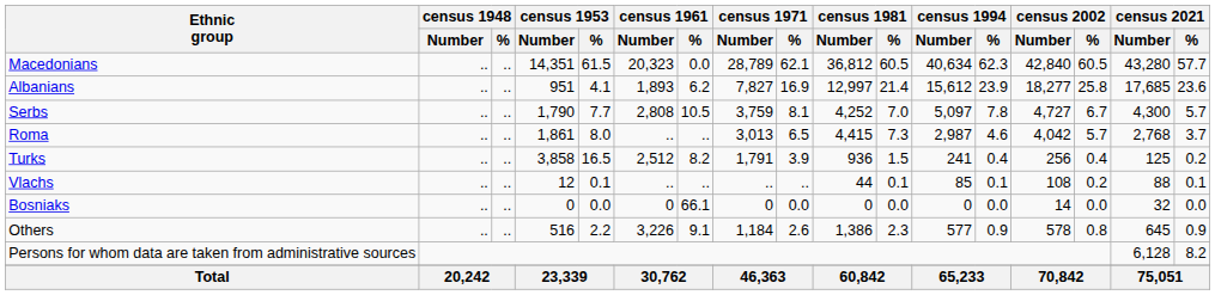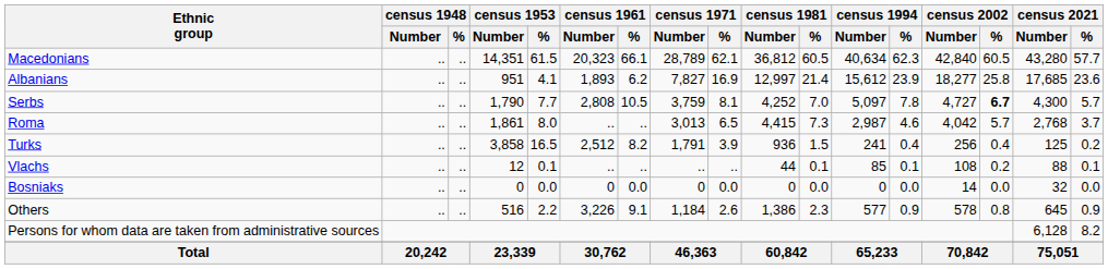 <table class="wikitable">
 <tr bgcolor="#e0e0e0">
 <th rowspan="2">Ethnic<br>group</th>
 <th colspan="2">census 1948</th>
 <th colspan="2">census 1953</th>
 <th colspan="2">census 1961</th>
 <th colspan="2">census 1971</th>
 <th colspan="2">census 1981</th>
 <th colspan="2">census 1994</th>
 <th colspan="2">census 2002</th>
 <th colspan="2">census 2021</th>
 </tr>
 <tr bgcolor="#e0e0e0">
 <th>Number</th>
 <th>%</th>
 <th>Number</th>
 <th>%</th>
 <th>Number</th>
 <th>%</th>
 <th>Number</th>
 <th>%</th>
 <th>Number</th>
 <th>%</th>
 <th>Number</th>
 <th>%</th>
 <th>Number</th>
 <th>%</th>
 <th>Number</th>
 <th>%</th>
 </tr>
 <tr>
 <td><a href='#'>Macedonians</a></td>
 <td align="right">..</td>
 <td align="right">..</td>
 <td align="right">14,351</td>
 <td align="right">61.5</td>
 <td align="right">20,323</td>
-<td align="right">0.0</td>
+<td align="right">66.1</td>
 <td align="right">28,789</td>
 <td align="right">62.1</td>
 <td align="right">36,812</td>
 <td align="right">60.5</td>
 <td align="right">40,634</td>
 <td align="right">62.3</td>
 <td align="right">42,840</td>
 <td align="right">60.5</td>
 <td align="right">43,280</td>
 <td align="right">57.7</td>
 </tr>
 <tr>
 <td><a href='#'>Albanians</a></td>
 <td align="right">..</td>
 <td align="right">..</td>
 <td align="right">951</td>
 <td align="right">4.1</td>
 <td align="right">1,893</td>
 <td align="right">6.2</td>
 <td align="right">7,827</td>
 <td align="right">16.9</td>
 <td align="right">12,997</td>
 <td align="right">21.4</td>
 <td align="right">15,612</td>
 <td align="right">23.9</td>
 <td align="right">18,277</td>
 <td align="right">25.8</td>
 <td align="right">17,685</td>
 <td align="right">23.6</td>
 </tr>
 <tr>
 <td><a href='#'>Serbs</a></td>
 <td align="right">..</td>
 <td align="right">..</td>
 <td align="right">1,790</td>
 <td align="right">7.7</td>
 <td align="right">2,808</td>
 <td align="right">10.5</td>
 <td align="right">3,759</td>
 <td align="right">8.1</td>
 <td align="right">4,252</td>
 <td align="right">7.0</td>
 <td align="right">5,097</td>
 <td align="right">7.8</td>
 <td align="right">4,727</td>
-<td align="right">6.7</td>
+<td align="right"><strong>6.7</strong></td>
 <td align="right">4,300</td>
 <td align="right">5.7</td>
 </tr>
 <tr>
 <td><a href='#'>Roma</a></td>
 <td align="right">..</td>
 <td align="right">..</td>
 <td align="right">1,861</td>
 <td align="right">8.0</td>
 <td align="right">..</td>
 <td align="right">..</td>
 <td align="right">3,013</td>
 <td align="right">6.5</td>
 <td align="right">4,415</td>
 <td align="right">7.3</td>
 <td align="right">2,987</td>
 <td align="right">4.6</td>
 <td align="right">4,042</td>
 <td align="right">5.7</td>
 <td align="right">2,768</td>
 <td align="right">3.7</td>
 </tr>
 <tr>
 <td><a href='#'>Turks</a></td>
 <td align="right">..</td>
 <td align="right">..</td>
 <td align="right">3,858</td>
 <td align="right">16.5</td>
 <td align="right">2,512</td>
 <td align="right">8.2</td>
 <td align="right">1,791</td>
 <td align="right">3.9</td>
 <td align="right">936</td>
 <td align="right">1.5</td>
 <td align="right">241</td>
 <td align="right">0.4</td>
 <td align="right">256</td>
 <td align="right">0.4</td>
 <td align="right">125</td>
 <td align="right">0.2</td>
 </tr>
 <tr>
 <td><a href='#'>Vlachs</a></td>
 <td align="right">..</td>
 <td align="right">..</td>
 <td align="right">12</td>
 <td align="right">0.1</td>
 <td align="right">..</td>
 <td align="right">..</td>
 <td align="right">..</td>
 <td align="right">..</td>
 <td align="right">44</td>
 <td align="right">0.1</td>
 <td align="right">85</td>
 <td align="right">0.1</td>
 <td align="right">108</td>
 <td align="right">0.2</td>
 <td align="right">88</td>
 <td align="right">0.1</td>
 </tr>
 <tr>
 <td><a href='#'>Bosniaks</a></td>
 <td align="right">..</td>
 <td align="right">..</td>
 <td align="right">0</td>
 <td align="right">0.0</td>
 <td align="right">0</td>
-<td align="right">66.1</td>
+<td align="right">0.0</td>
 <td align="right">0</td>
 <td align="right">0.0</td>
 <td align="right">0</td>
 <td align="right">0.0</td>
 <td align="right">0</td>
 <td align="right">0.0</td>
 <td align="right">14</td>
 <td align="right">0.0</td>
 <td align="right">32</td>
 <td align="right">0.0</td>
 </tr>
 <tr>
 <td>Others</td>
 <td align="right">..</td>
 <td align="right">..</td>
 <td align="right">516</td>
 <td align="right">2.2</td>
 <td align="right">3,226</td>
 <td align="right">9.1</td>
 <td align="right">1,184</td>
 <td align="right">2.6</td>
 <td align="right">1,386</td>
 <td align="right">2.3</td>
 <td align="right">577</td>
 <td align="right">0.9</td>
 <td align="right">578</td>
 <td align="right">0.8</td>
 <td align="right">645</td>
 <td align="right">0.9</td>
 </tr>
 <tr>
 <td>Persons for whom data are taken from administrative sources</td>
 <td colspan="14"></td>
 <td align="right">6,128</td>
 <td align="right">8.2</td>
 </tr>
 <tr>
 </tr>
 <tr bgcolor="#e0e0e0">
 <th align="left">Total</th>
 <th colspan="2">20,242</th>
 <th colspan="2">23,339</th>
 <th colspan="2">30,762</th>
 <th colspan="2">46,363</th>
 <th colspan="2">60,842</th>
 <th colspan="2">65,233</th>
 <th colspan="2">70,842</th>
 <th colspan="2">75,051</th>
 </tr>
 </table>
